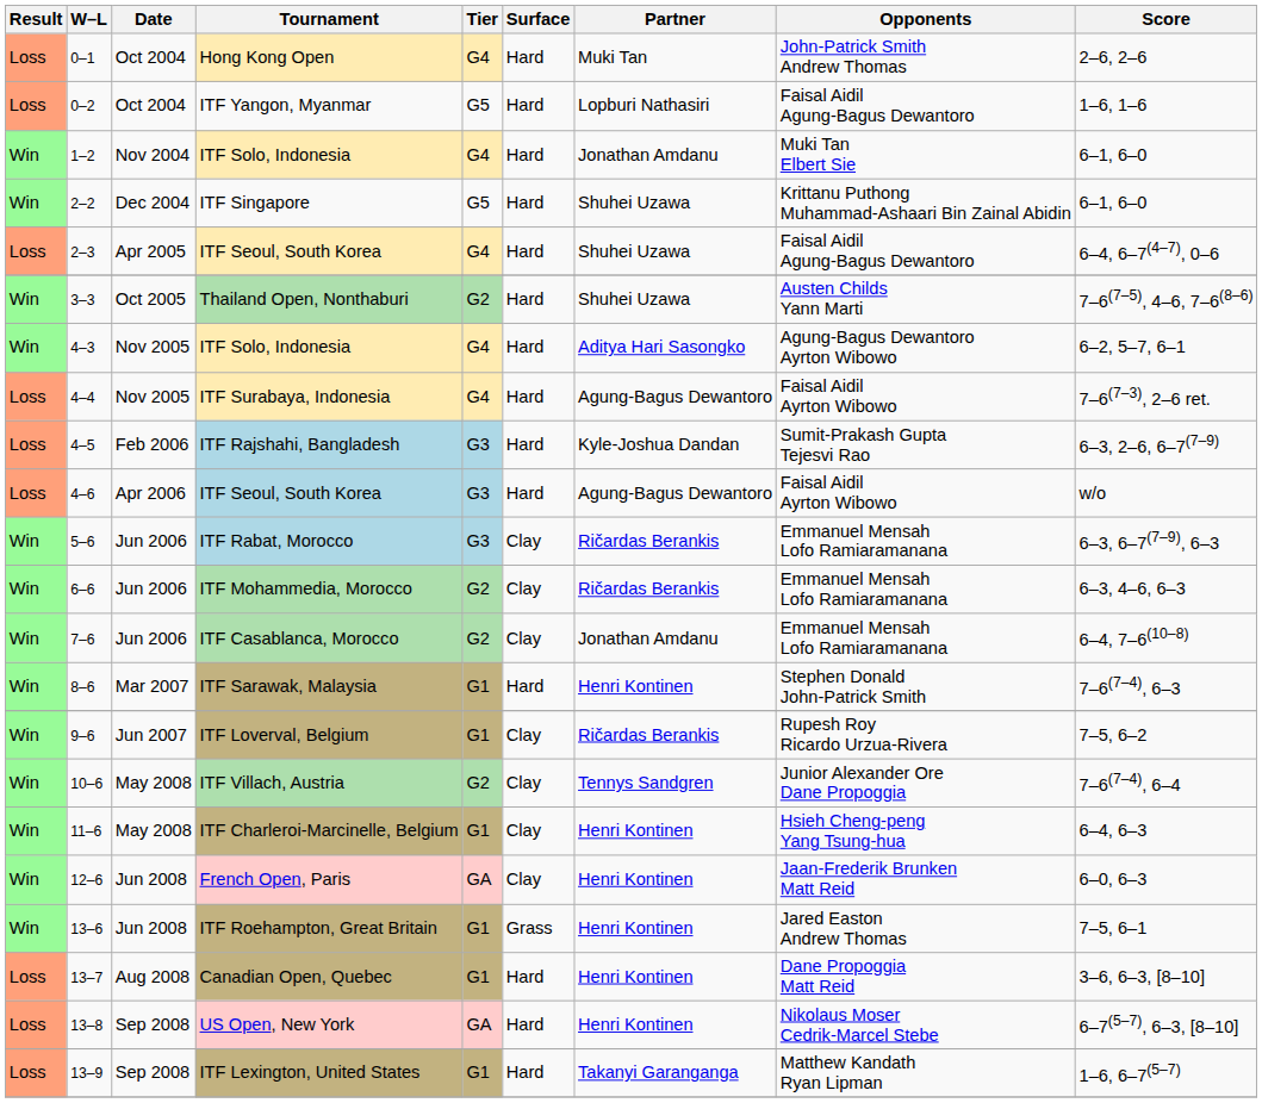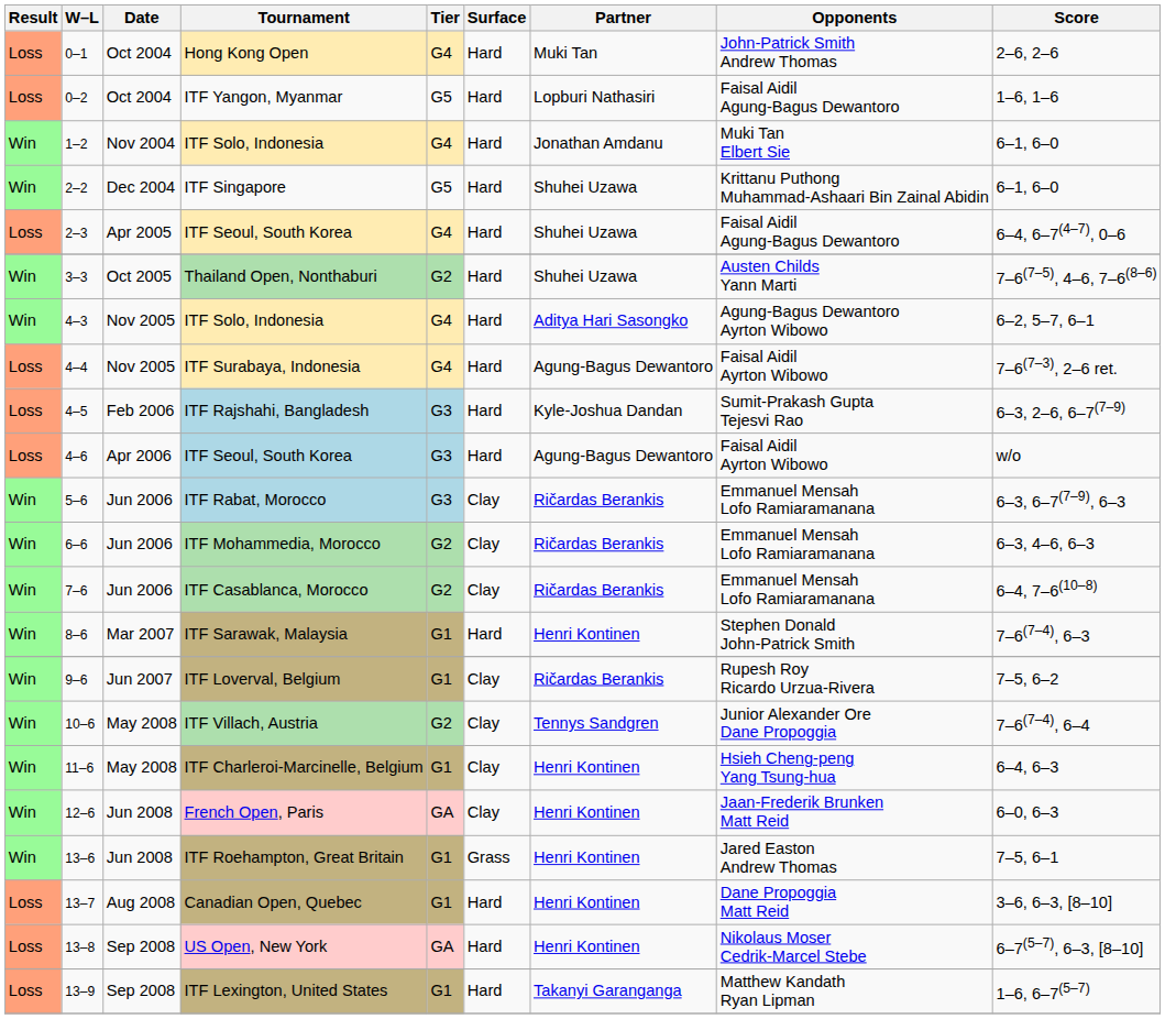 <table class="sortable wikitable" style="font-size:97%;">
 <tr>
 <th>Result</th>
 <th class="unsortable">W–L</th>
 <th>Date</th>
 <th>Tournament</th>
 <th>Tier</th>
 <th>Surface</th>
 <th>Partner</th>
 <th>Opponents</th>
 <th class="unsortable">Score</th>
 </tr>
 <tr>
 <td style="background:#ffa07a;">Loss</td>
 <td><small>0–1</small></td>
 <td>Oct 2004</td>
 <td bgcolor="ffecb2">Hong Kong Open</td>
 <td bgcolor="ffecb2">G4</td>
 <td>Hard</td>
 <td> Muki Tan</td>
 <td> <a href='#'>John-Patrick Smith</a> <br>  Andrew Thomas</td>
 <td>2–6, 2–6</td>
 </tr>
 <tr>
 <td style="background:#ffa07a;">Loss</td>
 <td><small>0–2</small></td>
 <td>Oct 2004</td>
 <td>ITF Yangon, Myanmar</td>
 <td>G5</td>
 <td>Hard</td>
 <td> Lopburi Nathasiri</td>
 <td> Faisal Aidil <br>  Agung-Bagus Dewantoro</td>
 <td>1–6, 1–6</td>
 </tr>
 <tr>
 <td style="background:#98fb98;">Win</td>
 <td><small>1–2</small></td>
 <td>Nov 2004</td>
 <td bgcolor="ffecb2">ITF Solo, Indonesia</td>
 <td bgcolor="ffecb2">G4</td>
 <td>Hard</td>
 <td> Jonathan Amdanu</td>
 <td> Muki Tan <br>  <a href='#'>Elbert Sie</a></td>
 <td>6–1, 6–0</td>
 </tr>
 <tr>
 <td style="background:#98fb98;">Win</td>
 <td><small>2–2</small></td>
 <td>Dec 2004</td>
 <td>ITF Singapore</td>
 <td>G5</td>
 <td>Hard</td>
 <td> Shuhei Uzawa</td>
 <td> Krittanu Puthong <br>  Muhammad-Ashaari Bin Zainal Abidin</td>
 <td>6–1, 6–0</td>
 </tr>
 <tr>
 <td style="background:#ffa07a;">Loss</td>
 <td><small>2–3</small></td>
 <td>Apr 2005</td>
 <td bgcolor="ffecb2">ITF Seoul, South Korea</td>
 <td bgcolor="ffecb2">G4</td>
 <td>Hard</td>
 <td> Shuhei Uzawa</td>
 <td> Faisal Aidil <br>  Agung-Bagus Dewantoro</td>
 <td>6–4, 6–7<sup>(4–7)</sup>, 0–6</td>
 </tr>
 <tr>
 </tr>
 <tr>
 <td style="background:#98fb98;">Win</td>
 <td><small>3–3</small></td>
 <td>Oct 2005</td>
 <td bgcolor="addfad">Thailand Open, Nonthaburi</td>
 <td bgcolor="addfad">G2</td>
 <td>Hard</td>
 <td> Shuhei Uzawa</td>
 <td> <a href='#'>Austen Childs</a> <br>  Yann Marti</td>
 <td>7–6<sup>(7–5)</sup>, 4–6, 7–6<sup>(8–6)</sup></td>
 </tr>
 <tr>
 <td style="background:#98fb98;">Win</td>
 <td><small>4–3</small></td>
 <td>Nov 2005</td>
 <td bgcolor="ffecb2">ITF Solo, Indonesia</td>
 <td bgcolor="ffecb2">G4</td>
 <td>Hard</td>
 <td> <a href='#'>Aditya Hari Sasongko</a></td>
 <td> Agung-Bagus Dewantoro<br>  Ayrton Wibowo</td>
 <td>6–2, 5–7, 6–1</td>
 </tr>
 <tr>
 <td style="background:#ffa07a;">Loss</td>
 <td><small>4–4</small></td>
 <td>Nov 2005</td>
 <td bgcolor="ffecb2">ITF Surabaya, Indonesia</td>
 <td bgcolor="ffecb2">G4</td>
 <td>Hard</td>
 <td> Agung-Bagus Dewantoro</td>
 <td> Faisal Aidil <br>  Ayrton Wibowo</td>
 <td>7–6<sup>(7–3)</sup>, 2–6 ret.</td>
 </tr>
 <tr>
 <td style="background:#ffa07a;">Loss</td>
 <td><small>4–5</small></td>
 <td>Feb 2006</td>
 <td bgcolor="lightblue">ITF Rajshahi, Bangladesh</td>
 <td bgcolor="lightblue">G3</td>
 <td>Hard</td>
 <td> Kyle-Joshua Dandan</td>
 <td> Sumit-Prakash Gupta <br>  Tejesvi Rao</td>
 <td>6–3, 2–6, 6–7<sup>(7–9)</sup></td>
 </tr>
 <tr>
 <td style="background:#ffa07a;">Loss</td>
 <td><small>4–6</small></td>
 <td>Apr 2006</td>
 <td bgcolor="lightblue">ITF Seoul, South Korea</td>
 <td bgcolor="lightblue">G3</td>
 <td>Hard</td>
 <td> Agung-Bagus Dewantoro</td>
 <td> Faisal Aidil <br>  Ayrton Wibowo</td>
 <td>w/o</td>
 </tr>
 <tr>
 <td style="background:#98fb98;">Win</td>
 <td><small>5–6</small></td>
 <td>Jun 2006</td>
 <td bgcolor="lightblue">ITF Rabat, Morocco</td>
 <td bgcolor="lightblue">G3</td>
 <td>Clay</td>
 <td> <a href='#'>Ričardas Berankis</a></td>
 <td> Emmanuel Mensah <br>  Lofo Ramiaramanana</td>
 <td>6–3, 6–7<sup>(7–9)</sup>, 6–3</td>
 </tr>
 <tr>
 <td style="background:#98fb98;">Win</td>
 <td><small>6–6</small></td>
 <td>Jun 2006</td>
 <td bgcolor="addfad">ITF Mohammedia, Morocco</td>
 <td bgcolor="addfad">G2</td>
 <td>Clay</td>
 <td> <a href='#'>Ričardas Berankis</a></td>
 <td> Emmanuel Mensah <br>  Lofo Ramiaramanana</td>
 <td>6–3, 4–6, 6–3</td>
 </tr>
 <tr>
 <td style="background:#98fb98;">Win</td>
 <td><small>7–6</small></td>
 <td>Jun 2006</td>
 <td bgcolor="addfad">ITF Casablanca, Morocco</td>
 <td bgcolor="addfad">G2</td>
 <td>Clay</td>
-<td> Jonathan Amdanu</td>
+<td> <a href='#'>Ričardas Berankis</a></td>
 <td> Emmanuel Mensah <br>  Lofo Ramiaramanana</td>
 <td>6–4, 7–6<sup>(10–8)</sup></td>
 </tr>
 <tr>
 <td style="background:#98fb98;">Win</td>
 <td><small>8–6</small></td>
 <td>Mar 2007</td>
 <td bgcolor="c2b280">ITF Sarawak, Malaysia</td>
 <td bgcolor="c2b280">G1</td>
 <td>Hard</td>
 <td> <a href='#'>Henri Kontinen</a></td>
 <td> Stephen Donald  <br>  John-Patrick Smith</td>
 <td>7–6<sup>(7–4)</sup>, 6–3</td>
 </tr>
 <tr>
 </tr>
 <tr>
 <td style="background:#98fb98;">Win</td>
 <td><small>9–6</small></td>
 <td>Jun 2007</td>
 <td bgcolor="c2b280">ITF Loverval, Belgium</td>
 <td bgcolor="c2b280">G1</td>
 <td>Clay</td>
 <td> <a href='#'>Ričardas Berankis</a></td>
 <td> Rupesh Roy  <br>  Ricardo Urzua-Rivera</td>
 <td>7–5, 6–2</td>
 </tr>
 <tr>
 <td style="background:#98fb98;">Win</td>
 <td><small>10–6</small></td>
 <td>May 2008</td>
 <td bgcolor="addfad">ITF Villach, Austria</td>
 <td bgcolor="addfad">G2</td>
 <td>Clay</td>
 <td> <a href='#'>Tennys Sandgren</a></td>
 <td> Junior Alexander Ore  <br>  <a href='#'>Dane Propoggia</a></td>
 <td>7–6<sup>(7–4)</sup>, 6–4</td>
 </tr>
 <tr>
 <td style="background:#98fb98;">Win</td>
 <td><small>11–6</small></td>
 <td>May 2008</td>
 <td bgcolor="c2b280">ITF Charleroi-Marcinelle, Belgium</td>
 <td bgcolor="c2b280">G1</td>
 <td>Clay</td>
 <td> <a href='#'>Henri Kontinen</a></td>
 <td> <a href='#'>Hsieh Cheng-peng</a><br>  <a href='#'>Yang Tsung-hua</a></td>
 <td>6–4, 6–3</td>
 </tr>
 <tr>
 <td style="background:#98fb98;">Win</td>
 <td><small>12–6</small></td>
 <td>Jun 2008</td>
 <td bgcolor="ffcccc"><a href='#'>French Open</a>, Paris</td>
 <td bgcolor="ffcccc">GA</td>
 <td>Clay</td>
 <td> <a href='#'>Henri Kontinen</a></td>
 <td> <a href='#'>Jaan-Frederik Brunken</a><br>  <a href='#'>Matt Reid</a></td>
 <td>6–0, 6–3</td>
 </tr>
 <tr>
 <td style="background:#98fb98;">Win</td>
 <td><small>13–6</small></td>
 <td>Jun 2008</td>
 <td bgcolor="c2b280">ITF Roehampton, Great Britain</td>
 <td bgcolor="c2b280">G1</td>
 <td>Grass</td>
 <td> <a href='#'>Henri Kontinen</a></td>
 <td> Jared Easton <br>  Andrew Thomas</td>
 <td>7–5, 6–1</td>
 </tr>
 <tr>
 <td style="background:#ffa07a;">Loss</td>
 <td><small>13–7</small></td>
 <td>Aug 2008</td>
 <td bgcolor="c2b280">Canadian Open, Quebec</td>
 <td bgcolor="c2b280">G1</td>
 <td>Hard</td>
 <td> <a href='#'>Henri Kontinen</a></td>
 <td> <a href='#'>Dane Propoggia</a> <br>  <a href='#'>Matt Reid</a></td>
 <td>3–6, 6–3, [8–10]</td>
 </tr>
 <tr>
 <td style="background:#ffa07a;">Loss</td>
 <td><small>13–8</small></td>
 <td>Sep 2008</td>
 <td bgcolor="ffcccc"><a href='#'>US Open</a>, New York</td>
 <td bgcolor="ffcccc">GA</td>
 <td>Hard</td>
 <td> <a href='#'>Henri Kontinen</a></td>
 <td> <a href='#'>Nikolaus Moser</a> <br>  <a href='#'>Cedrik-Marcel Stebe</a></td>
 <td>6–7<sup>(5–7)</sup>, 6–3, [8–10]</td>
 </tr>
 <tr>
 </tr>
 <tr>
 <td style="background:#ffa07a;">Loss</td>
 <td><small>13–9</small></td>
 <td>Sep 2008</td>
 <td bgcolor="c2b280">ITF Lexington, United States</td>
 <td bgcolor="c2b280">G1</td>
 <td>Hard</td>
 <td> <a href='#'>Takanyi Garanganga</a></td>
 <td> Matthew Kandath <br>  Ryan Lipman</td>
 <td>1–6, 6–7<sup>(5–7)</sup></td>
 </tr>
 <tr>
 </tr>
 </table>
